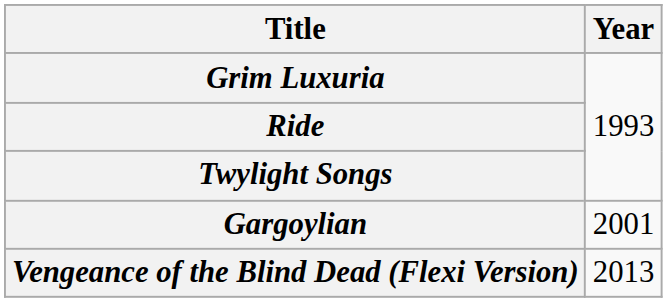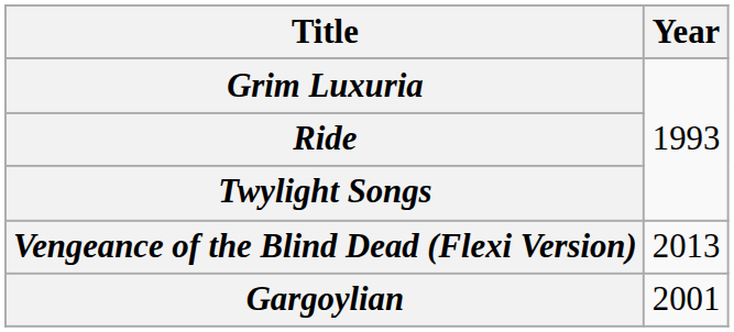 <table class="wikitable plainrowheaders" style="text-align:center;">
 <tr>
 <th scope="col">Title</th>
 <th scope="col">Year</th>
 </tr>
 <tr>
 <th scope="row"><em>Grim Luxuria</em></th>
 <td rowspan=3>1993</td>
 </tr>
 <tr>
 <th scope="row"><em>Ride</em></th>
 </tr>
 <tr>
 <th scope="row"><em>Twylight Songs</em></th>
 </tr>
 <tr>
+<th scope="row"><em>Vengeance of the Blind Dead (Flexi Version)</em></th>
+<td>2013</td>
+</tr>
+<tr>
 <th scope="row"><em>Gargoylian</em></th>
 <td>2001</td>
 </tr>
-<tr>
-<th scope="row"><em>Vengeance of the Blind Dead (Flexi Version)</em></th>
-<td>2013</td>
-</tr>
 </table>
